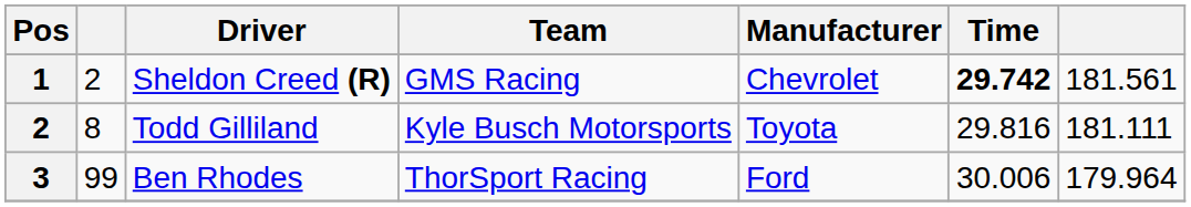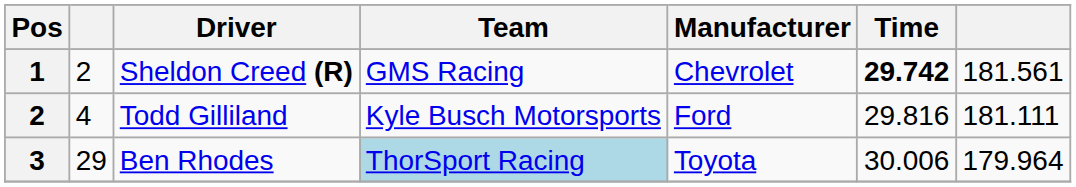 <table class="wikitable" style="font-size:95%">
 <tr>
 <th>Pos</th>
 <th></th>
 <th>Driver</th>
 <th>Team</th>
 <th>Manufacturer</th>
 <th>Time</th>
 <th></th>
 </tr>
 <tr>
 <th>1</th>
 <td>2</td>
 <td><a href='#'>Sheldon Creed</a> <strong>(R)</strong></td>
 <td><a href='#'>GMS Racing</a></td>
 <td><a href='#'>Chevrolet</a></td>
 <td><strong>29.742</strong></td>
 <td>181.561</td>
 </tr>
 <tr>
 <th>2</th>
-<td>8</td>
+<td>4</td>
 <td><a href='#'>Todd Gilliland</a></td>
 <td><a href='#'>Kyle Busch Motorsports</a></td>
-<td><a href='#'>Toyota</a></td>
+<td><a href='#'>Ford</a></td>
 <td>29.816</td>
 <td>181.111</td>
 </tr>
 <tr>
 <th>3</th>
-<td>99</td>
+<td>29</td>
 <td><a href='#'>Ben Rhodes</a></td>
-<td><a href='#'>ThorSport Racing</a></td>
-<td><a href='#'>Ford</a></td>
+<td style="background: lightblue;"><a href='#'>ThorSport Racing</a></td>
+<td><a href='#'>Toyota</a></td>
 <td>30.006</td>
 <td>179.964</td>
 </tr>
 <tr>
 </tr>
 </table>
